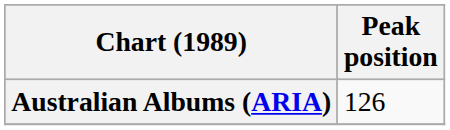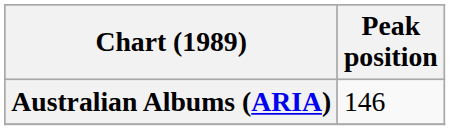 <table class="wikitable sortable plainrowheaders">
 <tr>
 <th scope="col">Chart (1989)</th>
 <th scope="col">Peak<br>position</th>
 </tr>
 <tr>
 <th scope="row">Australian Albums (<a href='#'>ARIA</a>)</th>
-<td>126</td>
+<td>146</td>
 </tr>
 <tr>
 </tr>
 <tr>
 </tr>
 </table>
